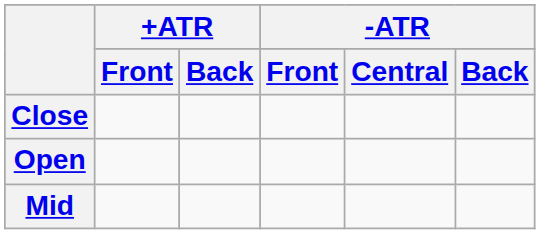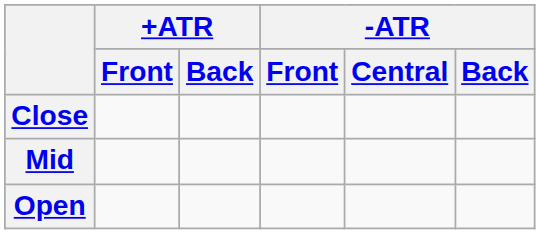 <table class="wikitable" style="text-align:center;">
 <tr>
 <th rowspan="2"></th>
 <th colspan="2"><a href='#'>+ATR</a></th>
 <th colspan="3"><a href='#'>-ATR</a></th>
 </tr>
 <tr>
 <th><a href='#'>Front</a></th>
 <th><a href='#'>Back</a></th>
 <th><a href='#'>Front</a></th>
 <th><a href='#'>Central</a></th>
 <th><a href='#'>Back</a></th>
 </tr>
 <tr>
 <th><a href='#'>Close</a></th>
 <td></td>
 <td></td>
 <td></td>
 <td></td>
 <td></td>
 </tr>
 <tr>
+<th><a href='#'>Mid</a></th>
+<td></td>
+<td></td>
+<td></td>
+<td></td>
+<td></td>
+</tr>
+<tr>
 <th><a href='#'>Open</a></th>
 <td></td>
 <td></td>
 <td></td>
 <td></td>
 <td></td>
 </tr>
-<tr>
-<th><a href='#'>Mid</a></th>
-<td></td>
-<td></td>
-<td></td>
-<td></td>
-<td></td>
-</tr>
 </table>
